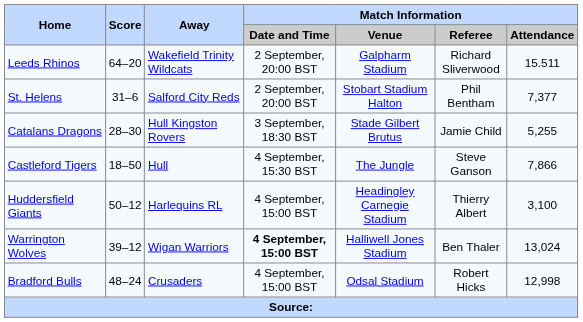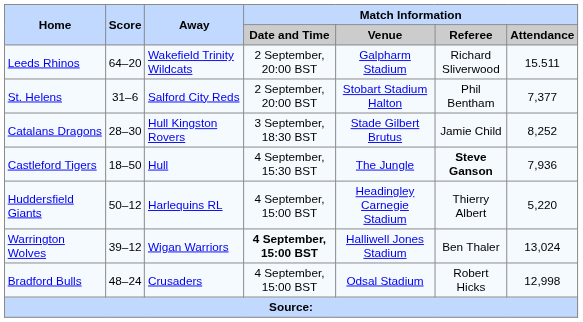 <table border="1" cellpadding="3" cellspacing="0" style="border-collapse:collapse; font-size:80%; text-align:center; width:100%;">
 <tr style="background:#c1d8ff;">
 <th rowspan="2" style="width:19%;">Home</th>
 <th rowspan="2" style="width:6%;">Score</th>
 <th rowspan="2" style="width:19%;">Away</th>
 <th colspan=6>Match Information</th>
 </tr>
 <tr style="background:#ccc;">
 <th width=17%>Date and Time</th>
 <th width=19%>Venue</th>
 <th width=13%>Referee</th>
 <th width=7%>Attendance</th>
 </tr>
 <tr style="background:#f5faff;">
 <td align=left> <a href='#'>Leeds Rhinos</a></td>
 <td>64–20</td>
 <td align=left> <a href='#'>Wakefield Trinity Wildcats</a></td>
 <td>2 September, 20:00 BST</td>
 <td><a href='#'>Galpharm Stadium</a></td>
 <td>Richard Sliverwood</td>
 <td>15.511</td>
 </tr>
 <tr style="background:#f5faff;">
 <td align=left> <a href='#'>St. Helens</a></td>
 <td>31–6</td>
 <td align=left> <a href='#'>Salford City Reds</a></td>
 <td>2 September, 20:00 BST</td>
 <td><a href='#'>Stobart Stadium Halton</a></td>
 <td>Phil Bentham</td>
 <td>7,377</td>
 </tr>
 <tr style="background:#f5faff;">
 <td align=left> <a href='#'>Catalans Dragons</a></td>
 <td>28–30</td>
 <td align=left> <a href='#'>Hull Kingston Rovers</a></td>
 <td>3 September, 18:30 BST</td>
 <td><a href='#'>Stade Gilbert Brutus</a></td>
 <td>Jamie Child</td>
-<td>5,255</td>
+<td>8,252</td>
 </tr>
 <tr style="background:#f5faff;">
 <td align=left> <a href='#'>Castleford Tigers</a></td>
 <td>18–50</td>
 <td align=left> <a href='#'>Hull</a></td>
 <td>4 September, 15:30 BST</td>
 <td><a href='#'>The Jungle</a></td>
-<td>Steve Ganson</td>
-<td>7,866</td>
+<td><strong>Steve Ganson</strong></td>
+<td>7,936</td>
 </tr>
 <tr style="background:#f5faff;">
 <td align=left> <a href='#'>Huddersfield Giants</a></td>
 <td>50–12</td>
 <td align=left> <a href='#'>Harlequins RL</a></td>
 <td>4 September, 15:00 BST</td>
 <td><a href='#'>Headingley Carnegie Stadium</a></td>
 <td>Thierry Albert</td>
-<td>3,100</td>
+<td>5,220</td>
 </tr>
 <tr style="background:#f5faff;">
 <td align=left> <a href='#'>Warrington Wolves</a></td>
 <td>39–12</td>
 <td align=left> <a href='#'>Wigan Warriors</a></td>
 <td><strong>4 September, 15:00 BST</strong></td>
 <td><a href='#'>Halliwell Jones Stadium</a></td>
 <td>Ben Thaler</td>
 <td>13,024</td>
 </tr>
 <tr style="background:#f5faff;">
 <td align=left> <a href='#'>Bradford Bulls</a></td>
 <td>48–24</td>
 <td align=left> <a href='#'>Crusaders</a></td>
 <td>4 September, 15:00 BST</td>
 <td><a href='#'>Odsal Stadium</a></td>
 <td>Robert Hicks</td>
 <td>12,998</td>
 </tr>
 <tr style="background:#c1d8ff;">
 <th colspan=12>Source:</th>
 </tr>
 </table>
